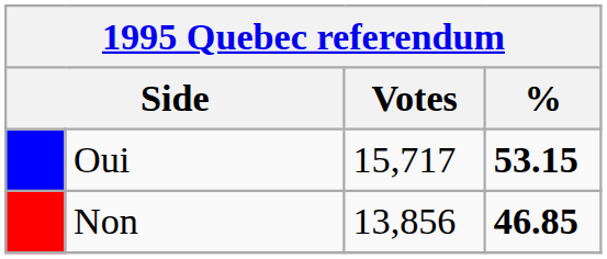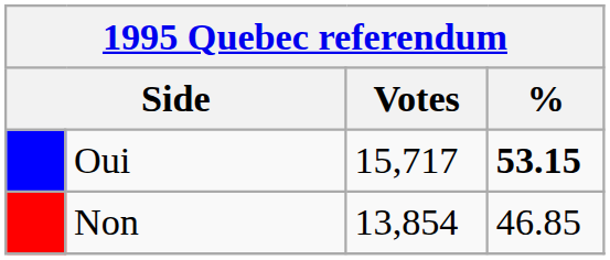 <table class="wikitable" style="font-size: 95%; clear:both">
 <tr style="background-color:#E9E9E9">
 <th colspan=4><a href='#'>1995 Quebec referendum</a></th>
 </tr>
 <tr style="background-color:#E9E9E9">
 <th colspan=2 style="width: 130px">Side</th>
 <th style="width: 50px">Votes</th>
 <th style="width: 40px">%</th>
 </tr>
 <tr>
 <td bgcolor="blue"></td>
 <td>Oui</td>
 <td>15,717</td>
 <td><strong>53.15</strong></td>
 </tr>
 <tr>
 <td bgcolor="red"></td>
 <td>Non</td>
-<td>13,856</td>
-<td><strong>46.85</strong></td>
+<td>13,854</td>
+<td>46.85</td>
 </tr>
 <tr>
 </tr>
 </table>
